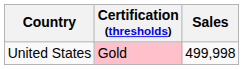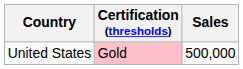 <table class="wikitable">
 <tr>
 <th>Country</th>
 <th>Certification<br><small>(<a href='#'>thresholds</a>)</small></th>
 <th>Sales</th>
 </tr>
 <tr>
 <td>United States</td>
 <td style="background: pink;">Gold</td>
-<td>499,998</td>
+<td>500,000</td>
 </tr>
 </table>
